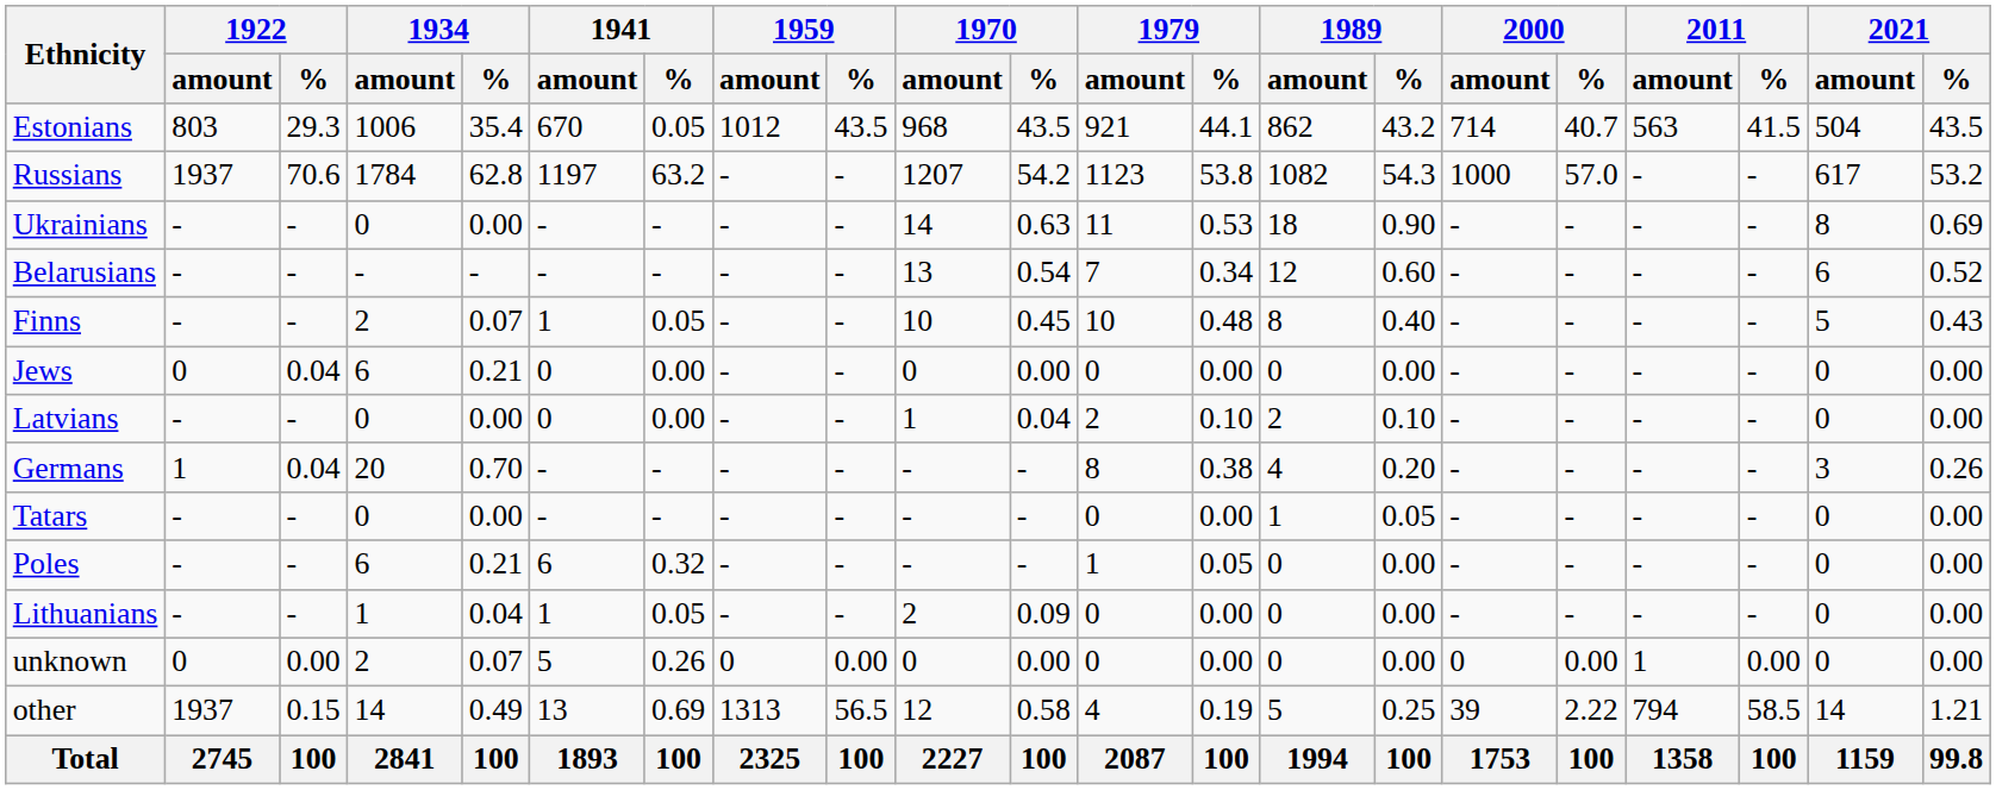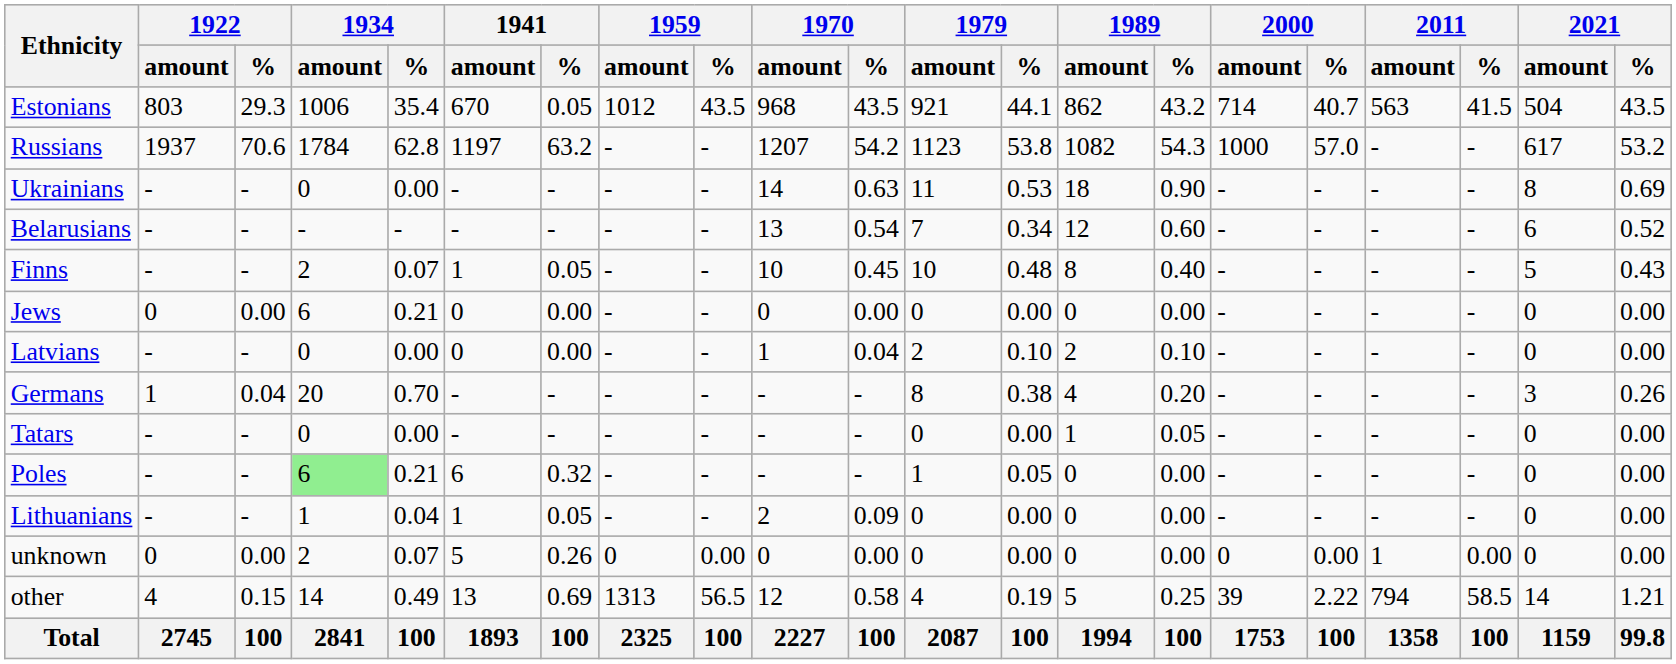 <table class="wikitable sortable">
 <tr>
 <th rowspan="2">Ethnicity</th>
 <th colspan="2"><a href='#'>1922</a></th>
 <th colspan="2"><a href='#'>1934</a></th>
 <th colspan="2">1941</th>
 <th colspan="2"><a href='#'>1959</a></th>
 <th colspan="2"><a href='#'>1970</a></th>
 <th colspan="2"><a href='#'>1979</a></th>
 <th colspan="2"><a href='#'>1989</a></th>
 <th colspan="2"><a href='#'>2000</a></th>
 <th colspan="2"><a href='#'>2011</a></th>
 <th colspan="2"><a href='#'>2021</a></th>
 </tr>
 <tr>
 <th>amount</th>
 <th>%</th>
 <th>amount</th>
 <th>%</th>
 <th>amount</th>
 <th>%</th>
 <th>amount</th>
 <th>%</th>
 <th>amount</th>
 <th>%</th>
 <th>amount</th>
 <th>%</th>
 <th>amount</th>
 <th>%</th>
 <th>amount</th>
 <th>%</th>
 <th>amount</th>
 <th>%</th>
 <th>amount</th>
 <th>%</th>
 </tr>
 <tr>
 <td><a href='#'>Estonians</a></td>
 <td>803</td>
 <td>29.3</td>
 <td>1006</td>
 <td>35.4</td>
 <td>670</td>
 <td>0.05</td>
 <td>1012</td>
 <td>43.5</td>
 <td>968</td>
 <td>43.5</td>
 <td>921</td>
 <td>44.1</td>
 <td>862</td>
 <td>43.2</td>
 <td>714</td>
 <td>40.7</td>
 <td>563</td>
 <td>41.5</td>
 <td>504</td>
 <td>43.5</td>
 </tr>
 <tr>
 <td><a href='#'>Russians</a></td>
 <td>1937</td>
 <td>70.6</td>
 <td>1784</td>
 <td>62.8</td>
 <td>1197</td>
 <td>63.2</td>
 <td>-</td>
 <td>-</td>
 <td>1207</td>
 <td>54.2</td>
 <td>1123</td>
 <td>53.8</td>
 <td>1082</td>
 <td>54.3</td>
 <td>1000</td>
 <td>57.0</td>
 <td>-</td>
 <td>-</td>
 <td>617</td>
 <td>53.2</td>
 </tr>
 <tr>
 <td><a href='#'>Ukrainians</a></td>
 <td>-</td>
 <td>-</td>
 <td>0</td>
 <td>0.00</td>
 <td>-</td>
 <td>-</td>
 <td>-</td>
 <td>-</td>
 <td>14</td>
 <td>0.63</td>
 <td>11</td>
 <td>0.53</td>
 <td>18</td>
 <td>0.90</td>
 <td>-</td>
 <td>-</td>
 <td>-</td>
 <td>-</td>
 <td>8</td>
 <td>0.69</td>
 </tr>
 <tr>
 <td><a href='#'>Belarusians</a></td>
 <td>-</td>
 <td>-</td>
 <td>-</td>
 <td>-</td>
 <td>-</td>
 <td>-</td>
 <td>-</td>
 <td>-</td>
 <td>13</td>
 <td>0.54</td>
 <td>7</td>
 <td>0.34</td>
 <td>12</td>
 <td>0.60</td>
 <td>-</td>
 <td>-</td>
 <td>-</td>
 <td>-</td>
 <td>6</td>
 <td>0.52</td>
 </tr>
 <tr>
 <td><a href='#'>Finns</a></td>
 <td>-</td>
 <td>-</td>
 <td>2</td>
 <td>0.07</td>
 <td>1</td>
 <td>0.05</td>
 <td>-</td>
 <td>-</td>
 <td>10</td>
 <td>0.45</td>
 <td>10</td>
 <td>0.48</td>
 <td>8</td>
 <td>0.40</td>
 <td>-</td>
 <td>-</td>
 <td>-</td>
 <td>-</td>
 <td>5</td>
 <td>0.43</td>
 </tr>
 <tr>
 <td><a href='#'>Jews</a></td>
 <td>0</td>
-<td>0.04</td>
+<td>0.00</td>
 <td>6</td>
 <td>0.21</td>
 <td>0</td>
 <td>0.00</td>
 <td>-</td>
 <td>-</td>
 <td>0</td>
 <td>0.00</td>
 <td>0</td>
 <td>0.00</td>
 <td>0</td>
 <td>0.00</td>
 <td>-</td>
 <td>-</td>
 <td>-</td>
 <td>-</td>
 <td>0</td>
 <td>0.00</td>
 </tr>
 <tr>
 <td><a href='#'>Latvians</a></td>
 <td>-</td>
 <td>-</td>
 <td>0</td>
 <td>0.00</td>
 <td>0</td>
 <td>0.00</td>
 <td>-</td>
 <td>-</td>
 <td>1</td>
 <td>0.04</td>
 <td>2</td>
 <td>0.10</td>
 <td>2</td>
 <td>0.10</td>
 <td>-</td>
 <td>-</td>
 <td>-</td>
 <td>-</td>
 <td>0</td>
 <td>0.00</td>
 </tr>
 <tr>
 <td><a href='#'>Germans</a></td>
 <td>1</td>
 <td>0.04</td>
 <td>20</td>
 <td>0.70</td>
 <td>-</td>
 <td>-</td>
 <td>-</td>
 <td>-</td>
 <td>-</td>
 <td>-</td>
 <td>8</td>
 <td>0.38</td>
 <td>4</td>
 <td>0.20</td>
 <td>-</td>
 <td>-</td>
 <td>-</td>
 <td>-</td>
 <td>3</td>
 <td>0.26</td>
 </tr>
 <tr>
 <td><a href='#'>Tatars</a></td>
 <td>-</td>
 <td>-</td>
 <td>0</td>
 <td>0.00</td>
 <td>-</td>
 <td>-</td>
 <td>-</td>
 <td>-</td>
 <td>-</td>
 <td>-</td>
 <td>0</td>
 <td>0.00</td>
 <td>1</td>
 <td>0.05</td>
 <td>-</td>
 <td>-</td>
 <td>-</td>
 <td>-</td>
 <td>0</td>
 <td>0.00</td>
 </tr>
 <tr>
 <td><a href='#'>Poles</a></td>
 <td>-</td>
 <td>-</td>
-<td>6</td>
+<td style="background: lightgreen;">6</td>
 <td>0.21</td>
 <td>6</td>
 <td>0.32</td>
 <td>-</td>
 <td>-</td>
 <td>-</td>
 <td>-</td>
 <td>1</td>
 <td>0.05</td>
 <td>0</td>
 <td>0.00</td>
 <td>-</td>
 <td>-</td>
 <td>-</td>
 <td>-</td>
 <td>0</td>
 <td>0.00</td>
 </tr>
 <tr>
 <td><a href='#'>Lithuanians</a></td>
 <td>-</td>
 <td>-</td>
 <td>1</td>
 <td>0.04</td>
 <td>1</td>
 <td>0.05</td>
 <td>-</td>
 <td>-</td>
 <td>2</td>
 <td>0.09</td>
 <td>0</td>
 <td>0.00</td>
 <td>0</td>
 <td>0.00</td>
 <td>-</td>
 <td>-</td>
 <td>-</td>
 <td>-</td>
 <td>0</td>
 <td>0.00</td>
 </tr>
 <tr>
 <td>unknown</td>
 <td>0</td>
 <td>0.00</td>
 <td>2</td>
 <td>0.07</td>
 <td>5</td>
 <td>0.26</td>
 <td>0</td>
 <td>0.00</td>
 <td>0</td>
 <td>0.00</td>
 <td>0</td>
 <td>0.00</td>
 <td>0</td>
 <td>0.00</td>
 <td>0</td>
 <td>0.00</td>
 <td>1</td>
 <td>0.00</td>
 <td>0</td>
 <td>0.00</td>
 </tr>
 <tr>
 <td>other</td>
-<td>1937</td>
+<td>4</td>
 <td>0.15</td>
 <td>14</td>
 <td>0.49</td>
 <td>13</td>
 <td>0.69</td>
 <td>1313</td>
 <td>56.5</td>
 <td>12</td>
 <td>0.58</td>
 <td>4</td>
 <td>0.19</td>
 <td>5</td>
 <td>0.25</td>
 <td>39</td>
 <td>2.22</td>
 <td>794</td>
 <td>58.5</td>
 <td>14</td>
 <td>1.21</td>
 </tr>
 <tr>
 <th>Total</th>
 <th>2745</th>
 <th>100</th>
 <th>2841</th>
 <th>100</th>
 <th>1893</th>
 <th>100</th>
 <th>2325</th>
 <th>100</th>
 <th>2227</th>
 <th>100</th>
 <th>2087</th>
 <th>100</th>
 <th>1994</th>
 <th>100</th>
 <th>1753</th>
 <th>100</th>
 <th>1358</th>
 <th>100</th>
 <th>1159</th>
 <th>99.8</th>
 </tr>
 </table>
